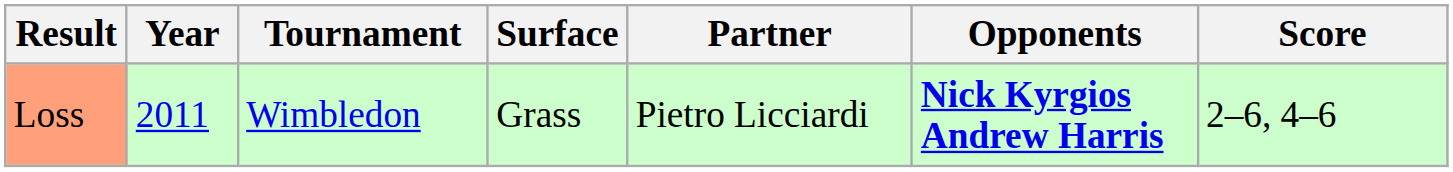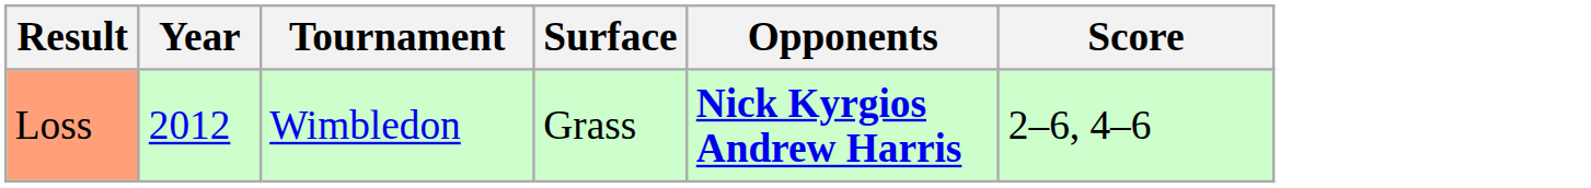 <table class="sortable wikitable">
 <tr>
 <th style="width:45px;">Result</th>
 <th style="width:40px;">Year</th>
 <th style="width:100px;">Tournament</th>
 <th style="width:50px;">Surface</th>
-<th style="width:115px;">Partner</th>
 <th style="width:115px;">Opponents</th>
 <th style="width:100px;" class="unsortable">Score</th>
 </tr>
 <tr style="background:#ccffcc;">
 <td style="background:#ffa07a;">Loss</td>
-<td><a href='#'>2011</a></td>
+<td><a href='#'>2012</a></td>
 <td><a href='#'>Wimbledon</a></td>
 <td>Grass</td>
-<td> Pietro Licciardi</td>
 <td><strong> <a href='#'>Nick Kyrgios</a> <br>  <a href='#'>Andrew Harris</a></strong></td>
 <td>2–6, 4–6</td>
 </tr>
 </table>
